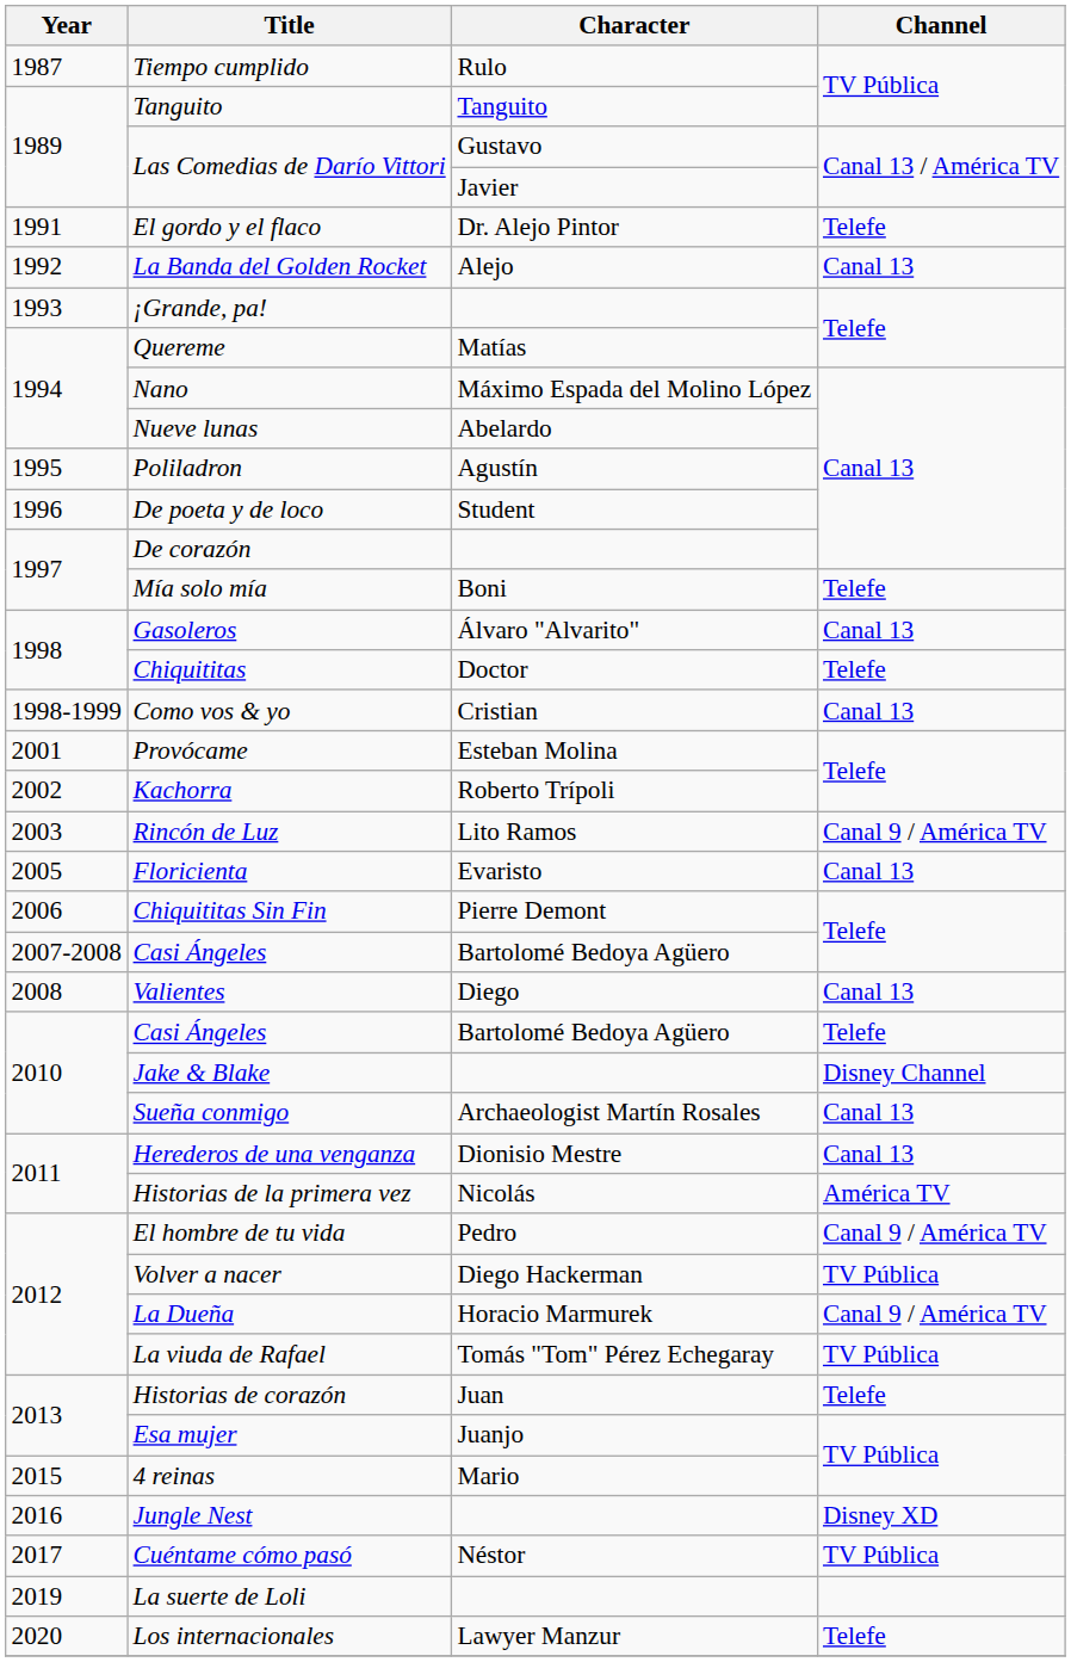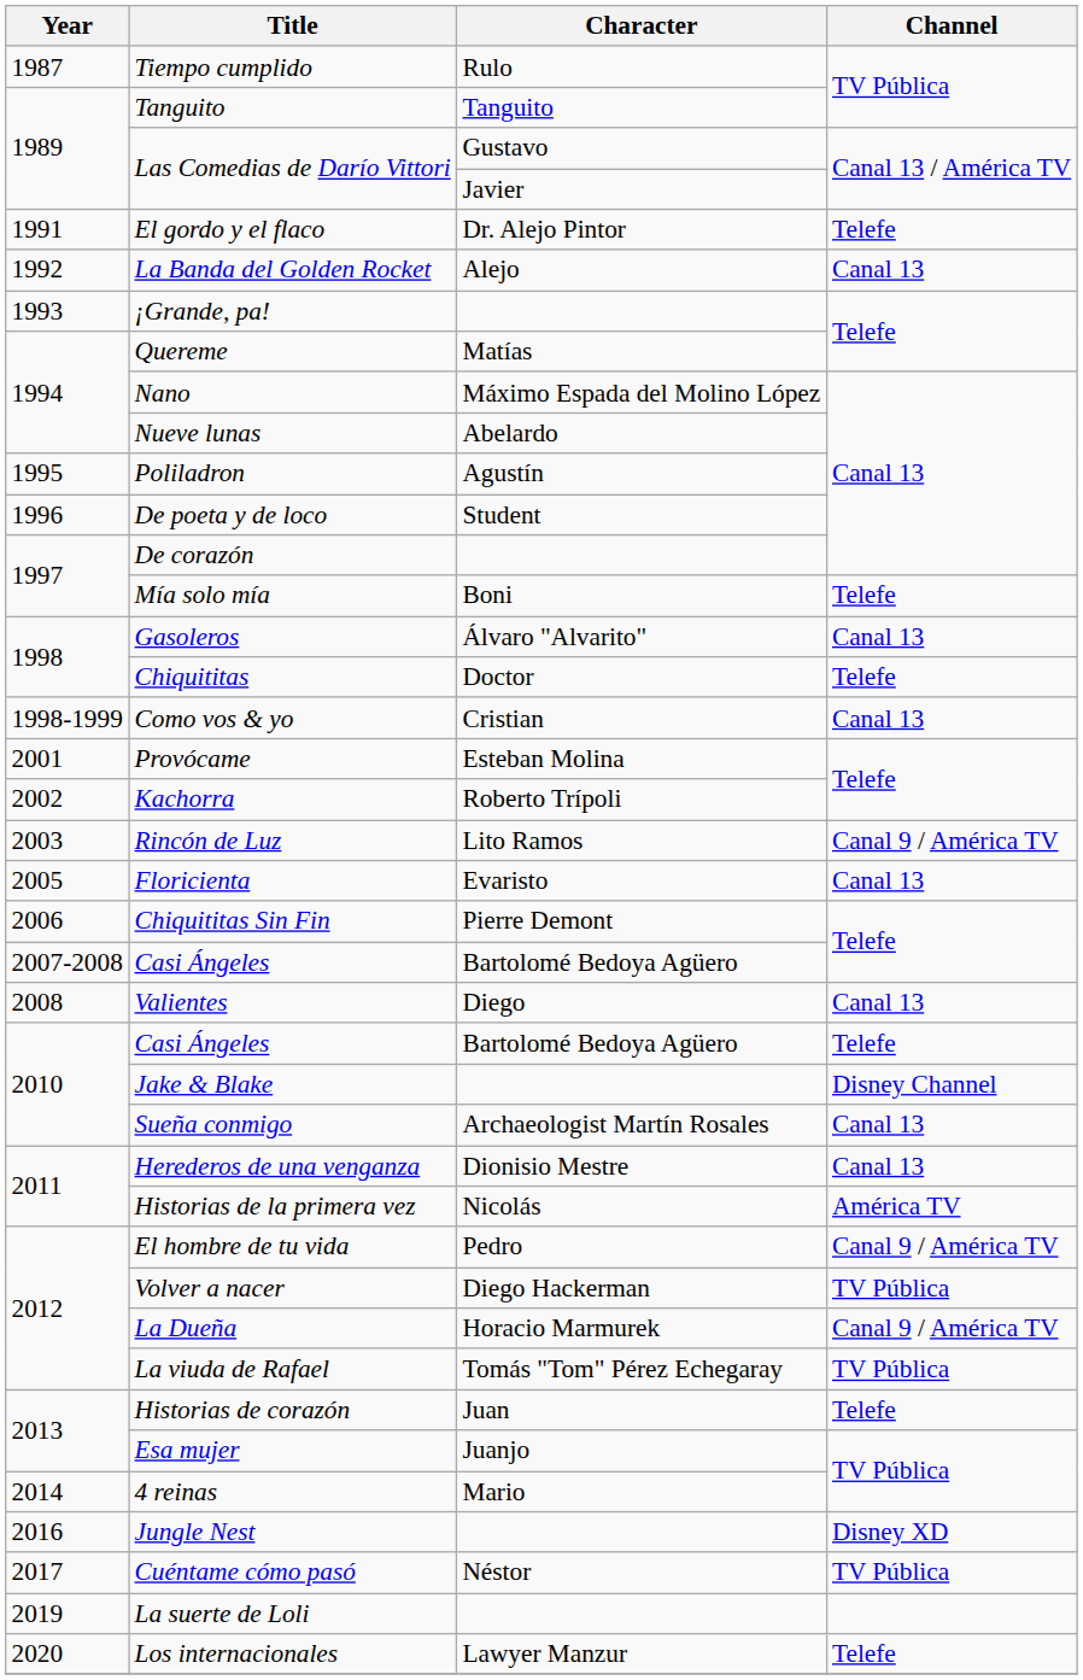 <table class="wikitable">
 <tr>
 <th>Year</th>
 <th>Title</th>
 <th>Character</th>
 <th>Channel</th>
 </tr>
 <tr>
 <td>1987</td>
 <td><em>Tiempo cumplido</em></td>
 <td>Rulo</td>
 <td rowspan="2"><a href='#'>TV Pública</a></td>
 </tr>
 <tr>
 <td rowspan="3">1989</td>
 <td><em>Tanguito</em></td>
 <td><a href='#'>Tanguito</a></td>
 </tr>
 <tr>
 <td rowspan="2"><em>Las Comedias de <a href='#'>Darío Vittori</a></em></td>
 <td>Gustavo</td>
 <td rowspan="2"><a href='#'>Canal 13</a> / <a href='#'>América TV</a></td>
 </tr>
 <tr>
 <td>Javier</td>
 </tr>
 <tr>
 <td>1991</td>
 <td><em>El gordo y el flaco</em></td>
 <td>Dr. Alejo Pintor</td>
 <td><a href='#'>Telefe</a></td>
 </tr>
 <tr>
 <td>1992</td>
 <td><em><a href='#'>La Banda del Golden Rocket</a></em></td>
 <td>Alejo</td>
 <td><a href='#'>Canal 13</a></td>
 </tr>
 <tr>
 <td>1993</td>
 <td><em>¡Grande, pa!</em></td>
 <td></td>
 <td rowspan="2"><a href='#'>Telefe</a></td>
 </tr>
 <tr>
 <td rowspan="3">1994</td>
 <td><em>Quereme</em></td>
 <td>Matías</td>
 </tr>
 <tr>
 <td><em>Nano</em></td>
 <td>Máximo Espada del Molino López</td>
 <td rowspan="5"><a href='#'>Canal 13</a></td>
 </tr>
 <tr>
 <td><em>Nueve lunas</em></td>
 <td>Abelardo</td>
 </tr>
 <tr>
 <td>1995</td>
 <td><em>Poliladron</em></td>
 <td>Agustín</td>
 </tr>
 <tr>
 <td>1996</td>
 <td><em>De poeta y de loco</em></td>
 <td>Student</td>
 </tr>
 <tr>
 <td rowspan="2">1997</td>
 <td><em>De corazón</em></td>
 <td></td>
 </tr>
 <tr>
 <td><em>Mía solo mía</em></td>
 <td>Boni</td>
 <td><a href='#'>Telefe</a></td>
 </tr>
 <tr>
 <td rowspan="2">1998</td>
 <td><em><a href='#'>Gasoleros</a></em></td>
 <td>Álvaro "Alvarito"</td>
 <td><a href='#'>Canal 13</a></td>
 </tr>
 <tr>
 <td><em><a href='#'>Chiquititas</a></em></td>
 <td>Doctor</td>
 <td><a href='#'>Telefe</a></td>
 </tr>
 <tr>
 <td>1998-1999</td>
 <td><em>Como vos & yo</em></td>
 <td>Cristian</td>
 <td><a href='#'>Canal 13</a></td>
 </tr>
 <tr>
 <td>2001</td>
 <td><em>Provócame</em></td>
 <td>Esteban Molina</td>
 <td rowspan="2"><a href='#'>Telefe</a></td>
 </tr>
 <tr>
 <td>2002</td>
 <td><em><a href='#'>Kachorra</a></em></td>
 <td>Roberto Trípoli</td>
 </tr>
 <tr>
 <td>2003</td>
 <td><em><a href='#'>Rincón de Luz</a></em></td>
 <td>Lito Ramos</td>
 <td><a href='#'>Canal 9</a> / <a href='#'>América TV</a></td>
 </tr>
 <tr>
 <td>2005</td>
 <td><em><a href='#'>Floricienta</a></em></td>
 <td>Evaristo</td>
 <td><a href='#'>Canal 13</a></td>
 </tr>
 <tr>
 <td>2006</td>
 <td><em><a href='#'>Chiquititas Sin Fin</a></em></td>
 <td>Pierre Demont</td>
 <td rowspan="2"><a href='#'>Telefe</a></td>
 </tr>
 <tr>
 <td>2007-2008</td>
 <td><em><a href='#'>Casi Ángeles</a></em></td>
 <td>Bartolomé Bedoya Agüero</td>
 </tr>
 <tr>
 <td>2008</td>
 <td><em><a href='#'>Valientes</a></em></td>
 <td>Diego</td>
 <td><a href='#'>Canal 13</a></td>
 </tr>
 <tr>
 <td rowspan="3">2010</td>
 <td><em><a href='#'>Casi Ángeles</a></em></td>
 <td>Bartolomé Bedoya Agüero</td>
 <td><a href='#'>Telefe</a></td>
 </tr>
 <tr>
 <td><em><a href='#'>Jake & Blake</a></em></td>
 <td></td>
 <td><a href='#'>Disney Channel</a></td>
 </tr>
 <tr>
 <td><em><a href='#'>Sueña conmigo</a></em></td>
 <td>Archaeologist Martín Rosales</td>
 <td><a href='#'>Canal 13</a></td>
 </tr>
 <tr>
 <td rowspan="2">2011</td>
 <td><em><a href='#'>Herederos de una venganza</a></em></td>
 <td>Dionisio Mestre</td>
 <td><a href='#'>Canal 13</a></td>
 </tr>
 <tr>
 <td><em>Historias de la primera vez</em></td>
 <td>Nicolás</td>
 <td><a href='#'>América TV</a></td>
 </tr>
 <tr>
 <td rowspan="4">2012</td>
 <td><em>El hombre de tu vida</em></td>
 <td>Pedro</td>
 <td><a href='#'>Canal 9</a> / <a href='#'>América TV</a></td>
 </tr>
 <tr>
 <td><em>Volver a nacer</em></td>
 <td>Diego Hackerman</td>
 <td><a href='#'>TV Pública</a></td>
 </tr>
 <tr>
 <td><em><a href='#'>La Dueña</a></em></td>
 <td>Horacio Marmurek</td>
 <td><a href='#'>Canal 9</a> / <a href='#'>América TV</a></td>
 </tr>
 <tr>
 <td><em>La viuda de Rafael</em></td>
 <td>Tomás "Tom" Pérez Echegaray</td>
 <td><a href='#'>TV Pública</a></td>
 </tr>
 <tr>
 <td rowspan="2">2013</td>
 <td><em>Historias de corazón</em></td>
 <td>Juan</td>
 <td><a href='#'>Telefe</a></td>
 </tr>
 <tr>
 <td><em><a href='#'>Esa mujer</a></em></td>
 <td>Juanjo</td>
 <td rowspan="2"><a href='#'>TV Pública</a></td>
 </tr>
 <tr>
-<td>2015</td>
+<td>2014</td>
 <td><em>4 reinas</em></td>
 <td>Mario</td>
 </tr>
 <tr>
 <td>2016</td>
 <td><em><a href='#'>Jungle Nest</a></em></td>
 <td></td>
 <td><a href='#'>Disney XD</a></td>
 </tr>
 <tr>
 <td>2017</td>
 <td><em><a href='#'>Cuéntame cómo pasó</a></em></td>
 <td>Néstor</td>
 <td><a href='#'>TV Pública</a></td>
 </tr>
 <tr>
 <td>2019</td>
 <td><em>La suerte de Loli</em></td>
 <td></td>
 <td></td>
 </tr>
 <tr>
 <td>2020</td>
 <td><em>Los internacionales</em></td>
 <td>Lawyer Manzur</td>
 <td><a href='#'>Telefe</a></td>
 </tr>
 <tr>
 </tr>
 </table>
